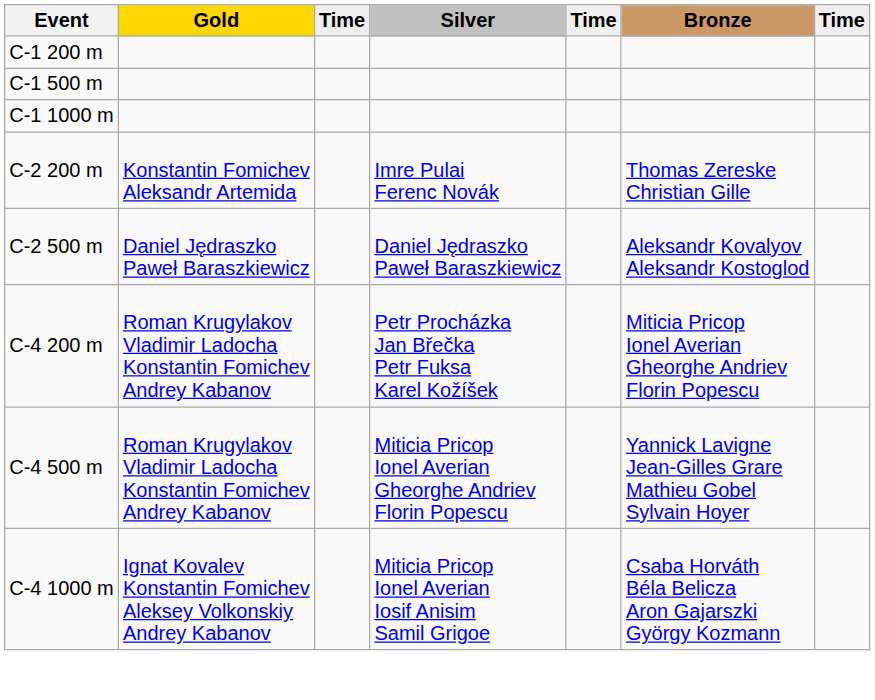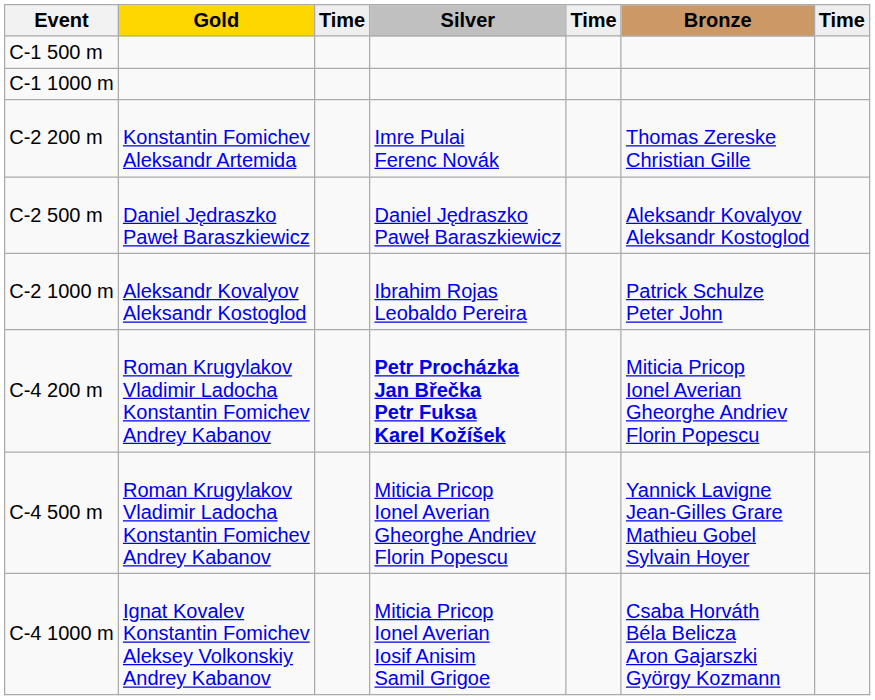 <table class="wikitable">
 <tr>
 <th>Event</th>
 <td align=center bgcolor="gold"><strong>Gold</strong></td>
 <td align=center bgcolor="EFEFEF"><strong>Time</strong></td>
 <td align=center bgcolor="silver"><strong>Silver</strong></td>
 <td align=center bgcolor="EFEFEF"><strong>Time</strong></td>
 <td align=center bgcolor="CC9966"><strong>Bronze</strong></td>
 <td align=center bgcolor="EFEFEF"><strong>Time</strong></td>
-</tr>
-<tr>
-<td>C-1 200 m</td>
-<td></td>
-<td></td>
-<td></td>
-<td></td>
-<td></td>
-<td></td>
 </tr>
 <tr>
 <td>C-1 500 m</td>
 <td></td>
 <td></td>
 <td></td>
 <td></td>
 <td></td>
 <td></td>
 </tr>
 <tr>
 <td>C-1 1000 m</td>
 <td></td>
 <td></td>
 <td></td>
 <td></td>
 <td></td>
 <td></td>
 </tr>
 <tr>
 <td>C-2 200 m</td>
 <td><br><a href='#'>Konstantin Fomichev</a><br><a href='#'>Aleksandr Artemida</a></td>
 <td></td>
 <td><br><a href='#'>Imre Pulai</a><br><a href='#'>Ferenc Novák</a></td>
 <td></td>
 <td><br><a href='#'>Thomas Zereske</a><br><a href='#'>Christian Gille</a></td>
 <td></td>
 </tr>
 <tr>
 <td>C-2 500 m</td>
 <td><br><a href='#'>Daniel Jędraszko</a><br><a href='#'>Paweł Baraszkiewicz</a></td>
 <td></td>
 <td><br><a href='#'>Daniel Jędraszko</a><br><a href='#'>Paweł Baraszkiewicz</a></td>
 <td></td>
 <td><br><a href='#'>Aleksandr Kovalyov</a><br><a href='#'>Aleksandr Kostoglod</a></td>
 <td></td>
 </tr>
 <tr>
+<td>C-2 1000 m</td>
+<td><br><a href='#'>Aleksandr Kovalyov</a><br><a href='#'>Aleksandr Kostoglod</a></td>
+<td></td>
+<td><br><a href='#'>Ibrahim Rojas</a><br><a href='#'>Leobaldo Pereira</a></td>
+<td></td>
+<td><br><a href='#'>Patrick Schulze</a><br><a href='#'>Peter John</a></td>
+<td></td>
+</tr>
+<tr>
 <td>C-4 200 m</td>
 <td><br><a href='#'>Roman Krugylakov</a><br><a href='#'>Vladimir Ladocha</a><br><a href='#'>Konstantin Fomichev</a><br><a href='#'>Andrey Kabanov</a></td>
 <td></td>
-<td><br><a href='#'>Petr Procházka</a><br><a href='#'>Jan Břečka</a><br><a href='#'>Petr Fuksa</a><br><a href='#'>Karel Kožíšek</a></td>
+<td><strong><br><a href='#'>Petr Procházka</a><br><a href='#'>Jan Břečka</a><br><a href='#'>Petr Fuksa</a><br><a href='#'>Karel Kožíšek</a></strong></td>
 <td></td>
 <td><br><a href='#'>Miticia Pricop</a><br><a href='#'>Ionel Averian</a><br><a href='#'>Gheorghe Andriev</a><br><a href='#'>Florin Popescu</a></td>
 <td></td>
 </tr>
 <tr>
 <td>C-4 500 m</td>
 <td><br><a href='#'>Roman Krugylakov</a><br><a href='#'>Vladimir Ladocha</a><br><a href='#'>Konstantin Fomichev</a><br><a href='#'>Andrey Kabanov</a></td>
 <td></td>
 <td><br><a href='#'>Miticia Pricop</a><br><a href='#'>Ionel Averian</a><br><a href='#'>Gheorghe Andriev</a><br><a href='#'>Florin Popescu</a></td>
 <td></td>
 <td><br><a href='#'>Yannick Lavigne</a><br><a href='#'>Jean-Gilles Grare</a><br><a href='#'>Mathieu Gobel</a><br><a href='#'>Sylvain Hoyer</a></td>
 <td></td>
 </tr>
 <tr>
 <td>C-4 1000 m</td>
 <td><br><a href='#'>Ignat Kovalev</a><br><a href='#'>Konstantin Fomichev</a><br><a href='#'>Aleksey Volkonskiy</a><br><a href='#'>Andrey Kabanov</a></td>
 <td></td>
 <td><br><a href='#'>Miticia Pricop</a><br><a href='#'>Ionel Averian</a><br><a href='#'>Iosif Anisim</a><br><a href='#'>Samil Grigoe</a></td>
 <td></td>
 <td><br><a href='#'>Csaba Horváth</a><br><a href='#'>Béla Belicza</a><br><a href='#'>Aron Gajarszki</a><br><a href='#'>György Kozmann</a></td>
 <td></td>
 </tr>
 </table>
